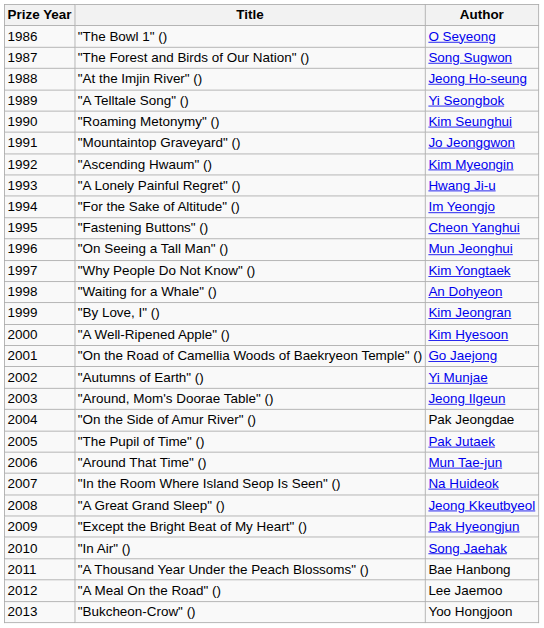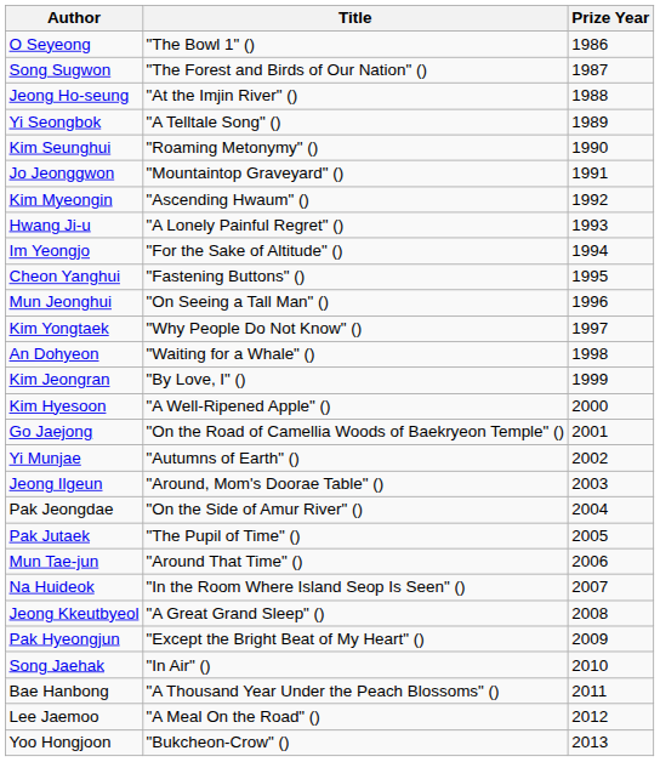 <table class="wikitable">
 <tr>
+<th>Author</th>
+<th>Title</th>
 <th>Prize Year</th>
-<th>Title</th>
-<th>Author</th>
 </tr>
 <tr>
+<td><a href='#'>O Seyeong</a></td>
+<td>"The Bowl 1" ()</td>
 <td>1986</td>
-<td>"The Bowl 1" ()</td>
-<td><a href='#'>O Seyeong</a></td>
 </tr>
 <tr>
+<td><a href='#'>Song Sugwon</a></td>
+<td>"The Forest and Birds of Our Nation" ()</td>
 <td>1987</td>
-<td>"The Forest and Birds of Our Nation" ()</td>
-<td><a href='#'>Song Sugwon</a></td>
 </tr>
 <tr>
+<td><a href='#'>Jeong Ho-seung</a></td>
+<td>"At the Imjin River" ()</td>
 <td>1988</td>
-<td>"At the Imjin River" ()</td>
-<td><a href='#'>Jeong Ho-seung</a></td>
 </tr>
 <tr>
+<td><a href='#'>Yi Seongbok</a></td>
+<td>"A Telltale Song" ()</td>
 <td>1989</td>
-<td>"A Telltale Song" ()</td>
-<td><a href='#'>Yi Seongbok</a></td>
 </tr>
 <tr>
+<td><a href='#'>Kim Seunghui</a></td>
+<td>"Roaming Metonymy" ()</td>
 <td>1990</td>
-<td>"Roaming Metonymy" ()</td>
-<td><a href='#'>Kim Seunghui</a></td>
 </tr>
 <tr>
+<td><a href='#'>Jo Jeonggwon</a></td>
+<td>"Mountaintop Graveyard" ()</td>
 <td>1991</td>
-<td>"Mountaintop Graveyard" ()</td>
-<td><a href='#'>Jo Jeonggwon</a></td>
 </tr>
 <tr>
+<td><a href='#'>Kim Myeongin</a></td>
+<td>"Ascending Hwaum" ()</td>
 <td>1992</td>
-<td>"Ascending Hwaum" ()</td>
-<td><a href='#'>Kim Myeongin</a></td>
 </tr>
 <tr>
+<td><a href='#'>Hwang Ji-u</a></td>
+<td>"A Lonely Painful Regret" ()</td>
 <td>1993</td>
-<td>"A Lonely Painful Regret" ()</td>
-<td><a href='#'>Hwang Ji-u</a></td>
 </tr>
 <tr>
+<td><a href='#'>Im Yeongjo</a></td>
+<td>"For the Sake of Altitude" ()</td>
 <td>1994</td>
-<td>"For the Sake of Altitude" ()</td>
-<td><a href='#'>Im Yeongjo</a></td>
 </tr>
 <tr>
+<td><a href='#'>Cheon Yanghui</a></td>
+<td>"Fastening Buttons" ()</td>
 <td>1995</td>
-<td>"Fastening Buttons" ()</td>
-<td><a href='#'>Cheon Yanghui</a></td>
 </tr>
 <tr>
+<td><a href='#'>Mun Jeonghui</a></td>
+<td>"On Seeing a Tall Man" ()</td>
 <td>1996</td>
-<td>"On Seeing a Tall Man" ()</td>
-<td><a href='#'>Mun Jeonghui</a></td>
 </tr>
 <tr>
+<td><a href='#'>Kim Yongtaek</a></td>
+<td>"Why People Do Not Know" ()</td>
 <td>1997</td>
-<td>"Why People Do Not Know" ()</td>
-<td><a href='#'>Kim Yongtaek</a></td>
 </tr>
 <tr>
+<td><a href='#'>An Dohyeon</a></td>
+<td>"Waiting for a Whale" ()</td>
 <td>1998</td>
-<td>"Waiting for a Whale" ()</td>
-<td><a href='#'>An Dohyeon</a></td>
 </tr>
 <tr>
+<td><a href='#'>Kim Jeongran</a></td>
+<td>"By Love, I" ()</td>
 <td>1999</td>
-<td>"By Love, I" ()</td>
-<td><a href='#'>Kim Jeongran</a></td>
 </tr>
 <tr>
+<td><a href='#'>Kim Hyesoon</a></td>
+<td>"A Well-Ripened Apple" ()</td>
 <td>2000</td>
-<td>"A Well-Ripened Apple" ()</td>
-<td><a href='#'>Kim Hyesoon</a></td>
 </tr>
 <tr>
+<td><a href='#'>Go Jaejong</a></td>
+<td>"On the Road of Camellia Woods of Baekryeon Temple" ()</td>
 <td>2001</td>
-<td>"On the Road of Camellia Woods of Baekryeon Temple" ()</td>
-<td><a href='#'>Go Jaejong</a></td>
 </tr>
 <tr>
+<td><a href='#'>Yi Munjae</a></td>
+<td>"Autumns of Earth" ()</td>
 <td>2002</td>
-<td>"Autumns of Earth" ()</td>
-<td><a href='#'>Yi Munjae</a></td>
 </tr>
 <tr>
+<td><a href='#'>Jeong Ilgeun</a></td>
+<td>"Around, Mom's Doorae Table" ()</td>
 <td>2003</td>
-<td>"Around, Mom's Doorae Table" ()</td>
-<td><a href='#'>Jeong Ilgeun</a></td>
 </tr>
 <tr>
+<td>Pak Jeongdae</td>
+<td>"On the Side of Amur River" ()</td>
 <td>2004</td>
-<td>"On the Side of Amur River" ()</td>
-<td>Pak Jeongdae</td>
 </tr>
 <tr>
+<td><a href='#'>Pak Jutaek</a></td>
+<td>"The Pupil of Time" ()</td>
 <td>2005</td>
-<td>"The Pupil of Time" ()</td>
-<td><a href='#'>Pak Jutaek</a></td>
 </tr>
 <tr>
+<td><a href='#'>Mun Tae-jun</a></td>
+<td>"Around That Time" ()</td>
 <td>2006</td>
-<td>"Around That Time" ()</td>
-<td><a href='#'>Mun Tae-jun</a></td>
 </tr>
 <tr>
+<td><a href='#'>Na Huideok</a></td>
+<td>"In the Room Where Island Seop Is Seen" ()</td>
 <td>2007</td>
-<td>"In the Room Where Island Seop Is Seen" ()</td>
-<td><a href='#'>Na Huideok</a></td>
 </tr>
 <tr>
+<td><a href='#'>Jeong Kkeutbyeol</a></td>
+<td>"A Great Grand Sleep" ()</td>
 <td>2008</td>
-<td>"A Great Grand Sleep" ()</td>
-<td><a href='#'>Jeong Kkeutbyeol</a></td>
 </tr>
 <tr>
+<td><a href='#'>Pak Hyeongjun</a></td>
+<td>"Except the Bright Beat of My Heart" ()</td>
 <td>2009</td>
-<td>"Except the Bright Beat of My Heart" ()</td>
-<td><a href='#'>Pak Hyeongjun</a></td>
 </tr>
 <tr>
+<td><a href='#'>Song Jaehak</a></td>
+<td>"In Air" ()</td>
 <td>2010</td>
-<td>"In Air" ()</td>
-<td><a href='#'>Song Jaehak</a></td>
 </tr>
 <tr>
+<td>Bae Hanbong</td>
+<td>"A Thousand Year Under the Peach Blossoms" ()</td>
 <td>2011</td>
-<td>"A Thousand Year Under the Peach Blossoms" ()</td>
-<td>Bae Hanbong</td>
 </tr>
 <tr>
+<td>Lee Jaemoo</td>
+<td>"A Meal On the Road" ()</td>
 <td>2012</td>
-<td>"A Meal On the Road" ()</td>
-<td>Lee Jaemoo</td>
 </tr>
 <tr>
+<td>Yoo Hongjoon</td>
+<td>"Bukcheon-Crow" ()</td>
 <td>2013</td>
-<td>"Bukcheon-Crow" ()</td>
-<td>Yoo Hongjoon</td>
 </tr>
 </table>
